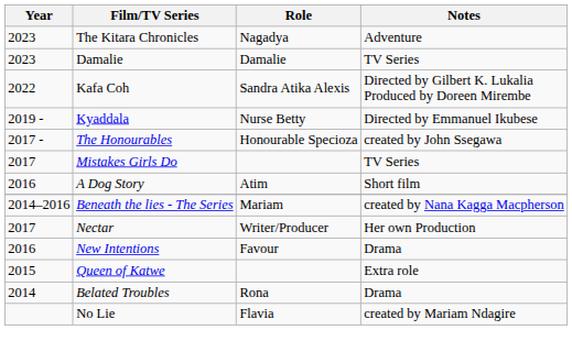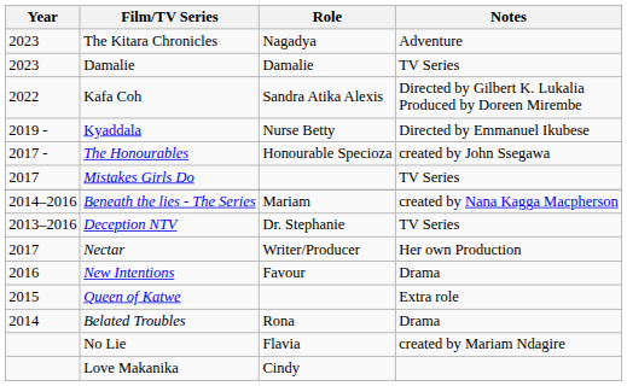 <table class="wikitable">
 <tr>
 <th>Year</th>
 <th>Film/TV Series</th>
 <th>Role</th>
 <th>Notes</th>
 </tr>
 <tr>
 <td>2023</td>
 <td>The Kitara Chronicles</td>
 <td>Nagadya</td>
 <td>Adventure</td>
 </tr>
 <tr>
 <td>2023</td>
 <td>Damalie</td>
 <td>Damalie</td>
 <td>TV Series</td>
 </tr>
 <tr>
 <td>2022</td>
 <td>Kafa Coh</td>
 <td>Sandra Atika Alexis</td>
 <td>Directed by Gilbert K. Lukalia<br> Produced by Doreen Mirembe</td>
 </tr>
 <tr>
 <td>2019 -</td>
 <td><a href='#'>Kyaddala</a></td>
 <td>Nurse Betty</td>
 <td>Directed by Emmanuel Ikubese</td>
 </tr>
 <tr>
 <td>2017 -</td>
 <td><em><a href='#'>The Honourables</a></em></td>
 <td>Honourable Specioza</td>
 <td>created by John Ssegawa</td>
 </tr>
 <tr>
 <td>2017</td>
 <td><em><a href='#'>Mistakes Girls Do</a></em></td>
 <td></td>
 <td>TV Series</td>
 </tr>
 <tr>
-<td>2016</td>
-<td><em>A Dog Story</em></td>
-<td>Atim</td>
-<td>Short film</td>
-</tr>
-<tr>
 </tr>
 <tr>
 <td>2014–2016</td>
 <td><em><a href='#'>Beneath the lies - The Series</a></em></td>
 <td>Mariam</td>
 <td>created by <a href='#'>Nana Kagga Macpherson</a></td>
+</tr>
+<tr>
+<td>2013–2016</td>
+<td><em><a href='#'>Deception NTV</a></em></td>
+<td>Dr. Stephanie</td>
+<td>TV Series</td>
 </tr>
 <tr>
 <td>2017</td>
 <td><em>Nectar</em></td>
 <td>Writer/Producer</td>
 <td>Her own Production</td>
 </tr>
 <tr>
 <td>2016</td>
 <td><em><a href='#'>New Intentions</a></em></td>
 <td>Favour</td>
 <td>Drama</td>
 </tr>
 <tr>
 <td>2015</td>
 <td><em><a href='#'>Queen of Katwe</a></em></td>
 <td></td>
 <td>Extra role</td>
 </tr>
 <tr>
 <td>2014</td>
 <td><em>Belated Troubles</em></td>
 <td>Rona</td>
 <td>Drama</td>
 </tr>
 <tr>
 <td></td>
 <td>No Lie</td>
 <td>Flavia</td>
 <td>created by Mariam Ndagire</td>
 </tr>
+<tr>
+<td></td>
+<td>Love Makanika</td>
+<td>Cindy</td>
+<td></td>
+</tr>
 </table>
